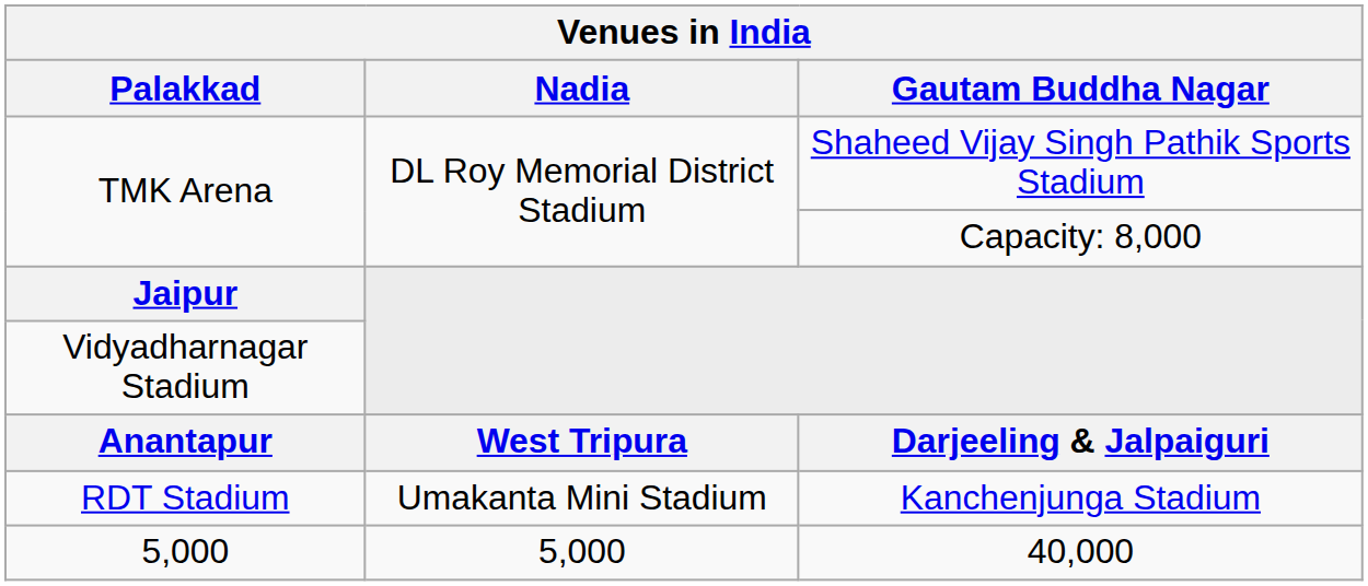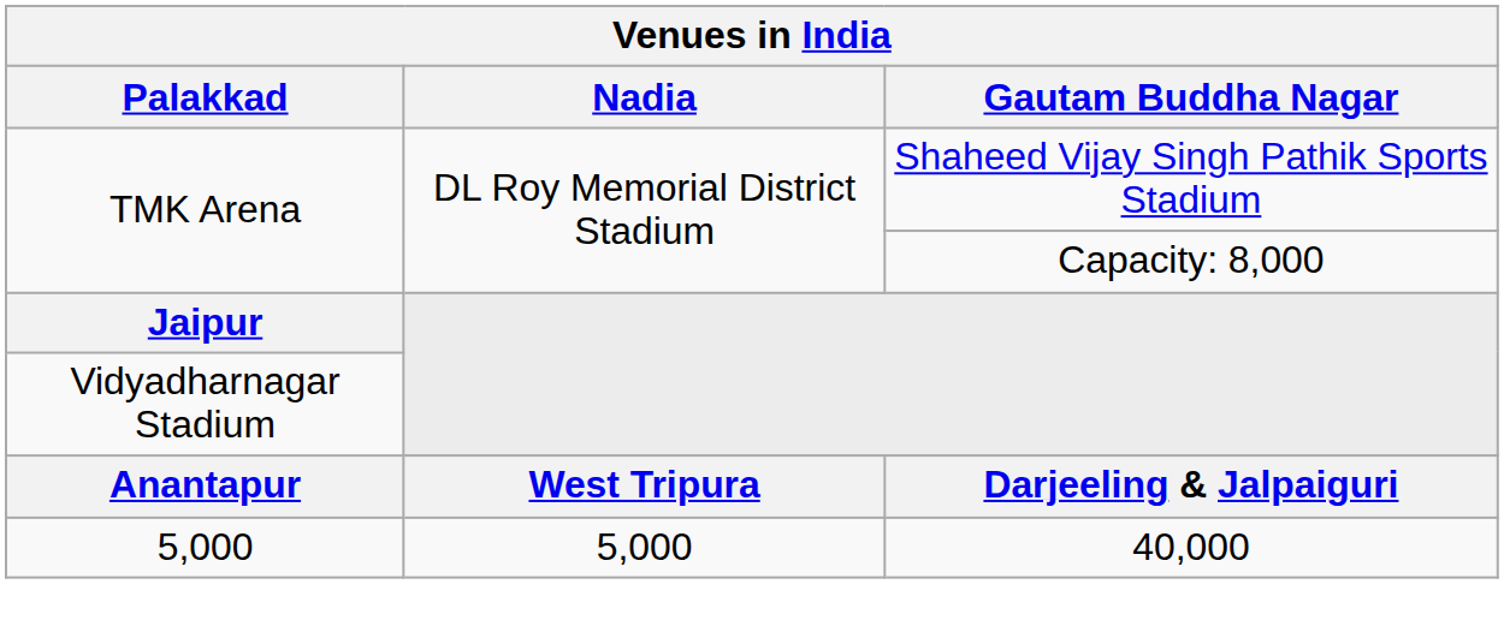 <table class="wikitable" style="text-align:center;margin:auto;">
 <tr>
 <th colspan="3">Venues in <a href='#'>India</a></th>
 </tr>
 <tr>
 <th><a href='#'>Palakkad</a></th>
 <th><a href='#'>Nadia</a></th>
 <th><a href='#'>Gautam Buddha Nagar</a></th>
 </tr>
 <tr>
 <td rowspan="2">TMK Arena</td>
 <td rowspan="2">DL Roy Memorial District Stadium</td>
 <td><a href='#'>Shaheed Vijay Singh Pathik Sports Stadium</a></td>
 </tr>
 <tr>
 <td>Capacity: 8,000</td>
 </tr>
 <tr>
 <th><a href='#'>Jaipur</a></th>
 <td colspan="2" rowspan="2" style="background:#ececec;color:#2C2C2C;vertical-align:middle;text-align: center;"></td>
 </tr>
 <tr>
 <td>Vidyadharnagar Stadium</td>
 </tr>
 <tr>
 <th><a href='#'>Anantapur</a></th>
 <th><a href='#'>West Tripura</a></th>
 <th><a href='#'>Darjeeling</a> & <a href='#'>Jalpaiguri</a></th>
 </tr>
 <tr>
-<td><a href='#'>RDT Stadium</a></td>
-<td>Umakanta Mini Stadium</td>
-<td><a href='#'>Kanchenjunga Stadium</a></td>
-</tr>
-<tr>
 <td>5,000</td>
 <td>5,000</td>
 <td>40,000</td>
 </tr>
 </table>
